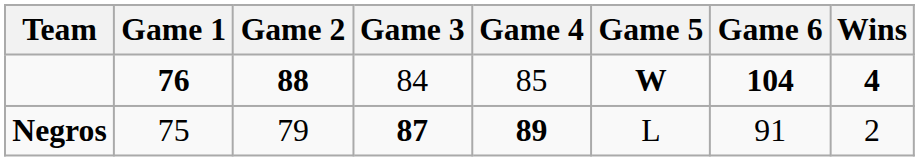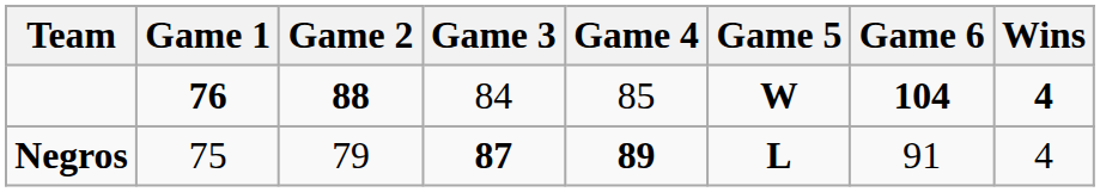 <table class="wikitable" style="text-align:center">
 <tr>
 <th>Team</th>
 <th>Game 1</th>
 <th>Game 2</th>
 <th>Game 3</th>
 <th>Game 4</th>
 <th>Game 5</th>
 <th>Game 6</th>
 <th>Wins</th>
 </tr>
 <tr>
 <td align=center></td>
 <td><strong>76</strong></td>
 <td><strong>88</strong></td>
 <td>84</td>
 <td>85</td>
 <td><strong>W</strong></td>
 <td><strong>104</strong></td>
 <td><strong>4</strong></td>
 </tr>
 <tr>
 <td align=center><strong>Negros</strong></td>
 <td>75</td>
 <td>79</td>
 <td><strong>87</strong></td>
 <td><strong>89</strong></td>
-<td>L</td>
+<td><strong>L</strong></td>
 <td>91</td>
-<td>2</td>
+<td>4</td>
 </tr>
 </table>
